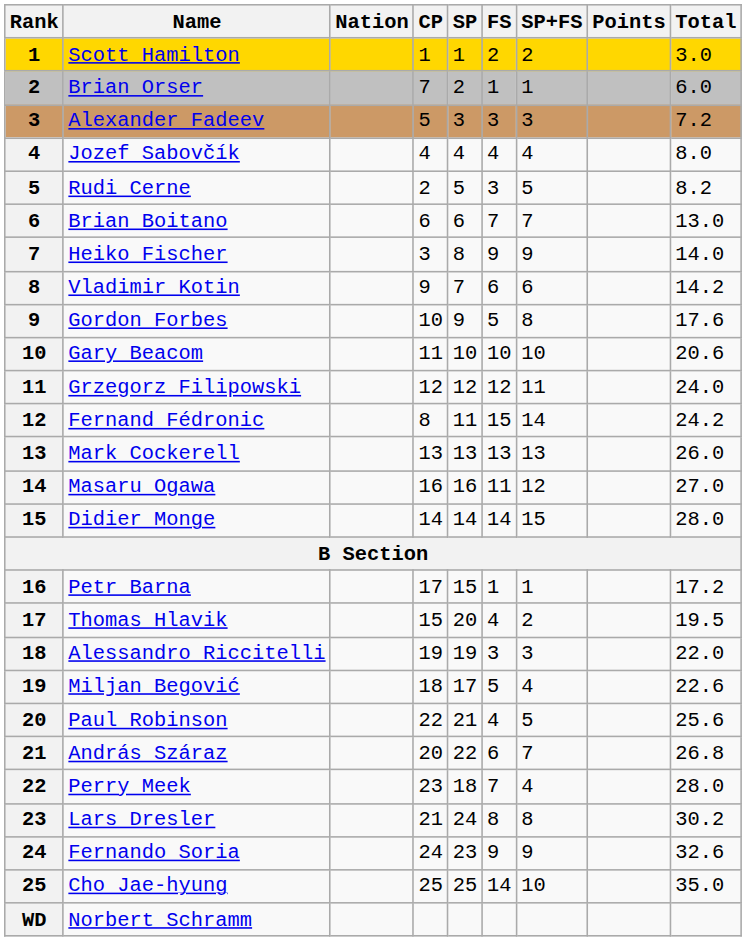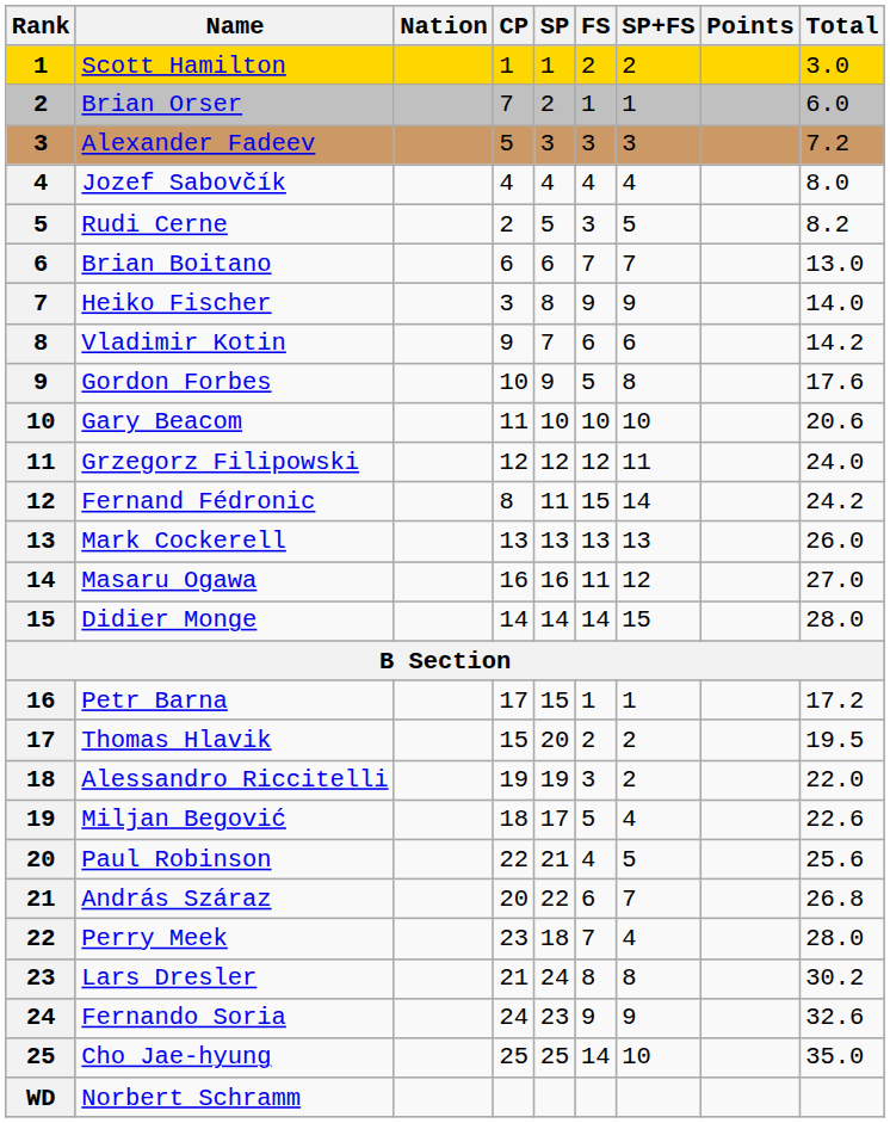 <table class="wikitable">
 <tr>
 <th>Rank</th>
 <th>Name</th>
 <th>Nation</th>
 <th>CP</th>
 <th>SP</th>
 <th>FS</th>
 <th>SP+FS</th>
 <th>Points</th>
 <th>Total</th>
 </tr>
 <tr bgcolor=gold>
 <td align=center><strong>1</strong></td>
 <td><a href='#'>Scott Hamilton</a></td>
 <td></td>
 <td>1</td>
 <td>1</td>
 <td>2</td>
 <td>2</td>
 <td></td>
 <td>3.0</td>
 </tr>
 <tr bgcolor=silver>
 <td align=center><strong>2</strong></td>
 <td><a href='#'>Brian Orser</a></td>
 <td></td>
 <td>7</td>
 <td>2</td>
 <td>1</td>
 <td>1</td>
 <td></td>
 <td>6.0</td>
 </tr>
 <tr bgcolor=cc9966>
 <td align=center><strong>3</strong></td>
 <td><a href='#'>Alexander Fadeev</a></td>
 <td></td>
 <td>5</td>
 <td>3</td>
 <td>3</td>
 <td>3</td>
 <td></td>
 <td>7.2</td>
 </tr>
 <tr>
 <th>4</th>
 <td><a href='#'>Jozef Sabovčík</a></td>
 <td></td>
 <td>4</td>
 <td>4</td>
 <td>4</td>
 <td>4</td>
 <td></td>
 <td>8.0</td>
 </tr>
 <tr>
 <th>5</th>
 <td><a href='#'>Rudi Cerne</a></td>
 <td></td>
 <td>2</td>
 <td>5</td>
 <td>3</td>
 <td>5</td>
 <td></td>
 <td>8.2</td>
 </tr>
 <tr>
 <th>6</th>
 <td><a href='#'>Brian Boitano</a></td>
 <td></td>
 <td>6</td>
 <td>6</td>
 <td>7</td>
 <td>7</td>
 <td></td>
 <td>13.0</td>
 </tr>
 <tr>
 <th>7</th>
 <td><a href='#'>Heiko Fischer</a></td>
 <td></td>
 <td>3</td>
 <td>8</td>
 <td>9</td>
 <td>9</td>
 <td></td>
 <td>14.0</td>
 </tr>
 <tr>
 <th>8</th>
 <td><a href='#'>Vladimir Kotin</a></td>
 <td></td>
 <td>9</td>
 <td>7</td>
 <td>6</td>
 <td>6</td>
 <td></td>
 <td>14.2</td>
 </tr>
 <tr>
 <th>9</th>
 <td><a href='#'>Gordon Forbes</a></td>
 <td></td>
 <td>10</td>
 <td>9</td>
 <td>5</td>
 <td>8</td>
 <td></td>
 <td>17.6</td>
 </tr>
 <tr>
 <th>10</th>
 <td><a href='#'>Gary Beacom</a></td>
 <td></td>
 <td>11</td>
 <td>10</td>
 <td>10</td>
 <td>10</td>
 <td></td>
 <td>20.6</td>
 </tr>
 <tr>
 <th>11</th>
 <td><a href='#'>Grzegorz Filipowski</a></td>
 <td></td>
 <td>12</td>
 <td>12</td>
 <td>12</td>
 <td>11</td>
 <td></td>
 <td>24.0</td>
 </tr>
 <tr>
 <th>12</th>
 <td><a href='#'>Fernand Fédronic</a></td>
 <td></td>
 <td>8</td>
 <td>11</td>
 <td>15</td>
 <td>14</td>
 <td></td>
 <td>24.2</td>
 </tr>
 <tr>
 <th>13</th>
 <td><a href='#'>Mark Cockerell</a></td>
 <td></td>
 <td>13</td>
 <td>13</td>
 <td>13</td>
 <td>13</td>
 <td></td>
 <td>26.0</td>
 </tr>
 <tr>
 <th>14</th>
 <td><a href='#'>Masaru Ogawa</a></td>
 <td></td>
 <td>16</td>
 <td>16</td>
 <td>11</td>
 <td>12</td>
 <td></td>
 <td>27.0</td>
 </tr>
 <tr>
 <th>15</th>
 <td><a href='#'>Didier Monge</a></td>
 <td></td>
 <td>14</td>
 <td>14</td>
 <td>14</td>
 <td>15</td>
 <td></td>
 <td>28.0</td>
 </tr>
 <tr>
 <th colspan=9>B Section</th>
 </tr>
 <tr>
 <th>16</th>
 <td><a href='#'>Petr Barna</a></td>
 <td></td>
 <td>17</td>
 <td>15</td>
 <td>1</td>
 <td>1</td>
 <td></td>
 <td>17.2</td>
 </tr>
 <tr>
 <th>17</th>
 <td><a href='#'>Thomas Hlavik</a></td>
 <td></td>
 <td>15</td>
 <td>20</td>
-<td>4</td>
+<td>2</td>
 <td>2</td>
 <td></td>
 <td>19.5</td>
 </tr>
 <tr>
 <th>18</th>
 <td><a href='#'>Alessandro Riccitelli</a></td>
 <td></td>
 <td>19</td>
 <td>19</td>
 <td>3</td>
-<td>3</td>
+<td>2</td>
 <td></td>
 <td>22.0</td>
 </tr>
 <tr>
 <th>19</th>
 <td><a href='#'>Miljan Begović</a></td>
 <td></td>
 <td>18</td>
 <td>17</td>
 <td>5</td>
 <td>4</td>
 <td></td>
 <td>22.6</td>
 </tr>
 <tr>
 <th>20</th>
 <td><a href='#'>Paul Robinson</a></td>
 <td></td>
 <td>22</td>
 <td>21</td>
 <td>4</td>
 <td>5</td>
 <td></td>
 <td>25.6</td>
 </tr>
 <tr>
 <th>21</th>
 <td><a href='#'>András Száraz</a></td>
 <td></td>
 <td>20</td>
 <td>22</td>
 <td>6</td>
 <td>7</td>
 <td></td>
 <td>26.8</td>
 </tr>
 <tr>
 <th>22</th>
 <td><a href='#'>Perry Meek</a></td>
 <td></td>
 <td>23</td>
 <td>18</td>
 <td>7</td>
 <td>4</td>
 <td></td>
 <td>28.0</td>
 </tr>
 <tr>
 <th>23</th>
 <td><a href='#'>Lars Dresler</a></td>
 <td></td>
 <td>21</td>
 <td>24</td>
 <td>8</td>
 <td>8</td>
 <td></td>
 <td>30.2</td>
 </tr>
 <tr>
 <th>24</th>
 <td><a href='#'>Fernando Soria</a></td>
 <td></td>
 <td>24</td>
 <td>23</td>
 <td>9</td>
 <td>9</td>
 <td></td>
 <td>32.6</td>
 </tr>
 <tr>
 <th>25</th>
 <td><a href='#'>Cho Jae-hyung</a></td>
 <td></td>
 <td>25</td>
 <td>25</td>
 <td>14</td>
 <td>10</td>
 <td></td>
 <td>35.0</td>
 </tr>
 <tr>
 <th>WD</th>
 <td><a href='#'>Norbert Schramm</a></td>
 <td></td>
 <td></td>
 <td></td>
 <td></td>
 <td></td>
 <td></td>
 <td></td>
 </tr>
 </table>
